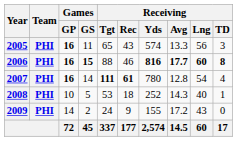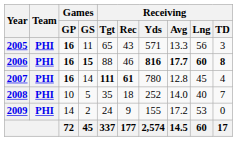 <table class="wikitable" style="text-align:center">
 <tr>
 <th rowspan="2">Year</th>
 <th rowspan="2">Team</th>
 <th colspan="2">Games</th>
 <th colspan="6">Receiving</th>
 </tr>
 <tr>
 <th>GP</th>
 <th>GS</th>
 <th>Tgt</th>
 <th>Rec</th>
 <th>Yds</th>
 <th>Avg</th>
 <th>Lng</th>
 <th>TD</th>
 </tr>
 <tr>
 <th><a href='#'>2005</a></th>
 <th><a href='#'>PHI</a></th>
 <td><strong>16</strong></td>
 <td>11</td>
 <td>65</td>
 <td>43</td>
-<td>574</td>
+<td>571</td>
 <td>13.3</td>
 <td>56</td>
 <td>3</td>
 </tr>
 <tr>
 <th><a href='#'>2006</a></th>
 <th><a href='#'>PHI</a></th>
 <td><strong>16</strong></td>
 <td><strong>15</strong></td>
 <td>88</td>
 <td>46</td>
 <td><strong>816</strong></td>
 <td><strong>17.7</strong></td>
 <td><strong>60</strong></td>
 <td><strong>8</strong></td>
 </tr>
 <tr>
 <th><a href='#'>2007</a></th>
 <th><a href='#'>PHI</a></th>
 <td><strong>16</strong></td>
 <td>14</td>
 <td><strong>111</strong></td>
 <td><strong>61</strong></td>
 <td>780</td>
 <td>12.8</td>
-<td>54</td>
+<td>45</td>
 <td>4</td>
 </tr>
 <tr>
 <th><a href='#'>2008</a></th>
 <th><a href='#'>PHI</a></th>
 <td>10</td>
 <td>5</td>
-<td>53</td>
+<td>35</td>
 <td>18</td>
 <td>252</td>
-<td>14.3</td>
+<td>14.0</td>
 <td>40</td>
-<td>1</td>
+<td>7</td>
 </tr>
 <tr>
 <th><a href='#'>2009</a></th>
 <th><a href='#'>PHI</a></th>
 <td>14</td>
 <td>2</td>
 <td>24</td>
 <td>9</td>
 <td>155</td>
 <td>17.2</td>
-<td>43</td>
+<td>53</td>
 <td>0</td>
 </tr>
 <tr>
 <th colspan="2"></th>
 <th>72</th>
 <th>45</th>
 <th>337</th>
 <th>177</th>
 <th>2,574</th>
 <th>14.5</th>
 <th>60</th>
 <th>17</th>
 </tr>
 </table>
